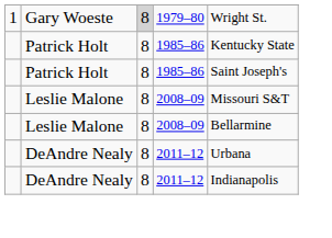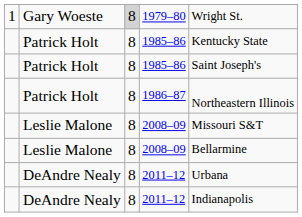 <table class="wikitable">
 <tr>
 </tr>
 <tr>
 </tr>
 <tr>
 <td>1</td>
 <td>Gary Woeste</td>
 <td style="background: lightgrey;">8</td>
 <td style="font-size:80%;"><a href='#'>1979–80</a></td>
 <td style="font-size:80%;">Wright St.</td>
 </tr>
 <tr>
 <td></td>
 <td>Patrick Holt</td>
 <td>8</td>
 <td style="font-size:80%;"><a href='#'>1985–86</a></td>
 <td style="font-size:80%;">Kentucky State</td>
 </tr>
 <tr>
 <td></td>
 <td>Patrick Holt</td>
 <td>8</td>
 <td style="font-size:80%;"><a href='#'>1985–86</a></td>
 <td style="font-size:80%;">Saint Joseph's</td>
+</tr>
+<tr>
+<td></td>
+<td>Patrick Holt</td>
+<td>8</td>
+<td style="font-size:80%;"><a href='#'>1986–87</a></td>
+<td style="font-size:80%;"><br>Northeastern Illinois</td>
 </tr>
 <tr>
 <td></td>
 <td>Leslie Malone</td>
 <td>8</td>
 <td style="font-size:80%;"><a href='#'>2008–09</a></td>
 <td style="font-size:80%;">Missouri S&T</td>
 </tr>
 <tr>
 <td></td>
 <td>Leslie Malone</td>
 <td>8</td>
 <td style="font-size:80%;"><a href='#'>2008–09</a></td>
 <td style="font-size:80%;">Bellarmine</td>
 </tr>
 <tr>
 <td></td>
 <td>DeAndre Nealy</td>
 <td>8</td>
 <td style="font-size:80%;"><a href='#'>2011–12</a></td>
 <td style="font-size:80%;">Urbana</td>
 </tr>
 <tr>
 <td></td>
 <td>DeAndre Nealy</td>
 <td>8</td>
 <td style="font-size:80%;"><a href='#'>2011–12</a></td>
 <td style="font-size:80%;">Indianapolis</td>
 </tr>
 </table>
